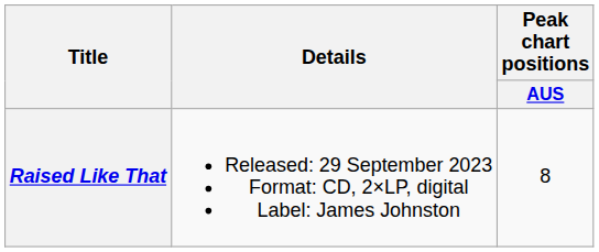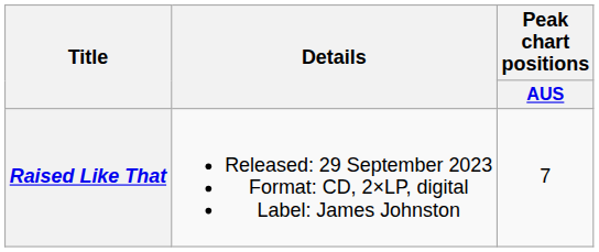 <table class="wikitable plainrowheaders" style="text-align:center;" border="1">
 <tr>
 <th scope="col" rowspan="2">Title</th>
 <th scope="col" rowspan="2">Details</th>
 <th scope="col" colspan="1">Peak chart positions</th>
 </tr>
 <tr>
 <th scope="col" style="width:3em;font-size:90%;"><a href='#'>AUS</a><br></th>
 </tr>
 <tr>
 <th scope="row"><em><a href='#'>Raised Like That</a></em></th>
 <td><br><ul><li>Released: 29 September 2023</li><li>Format: CD, 2×LP, digital</li><li>Label: James Johnston</li></ul></td>
-<td>8</td>
+<td>7</td>
 </tr>
 </table>
